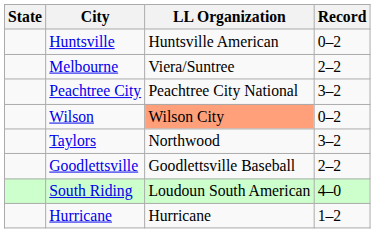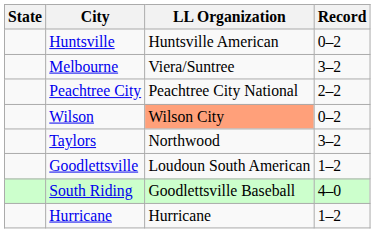 <table class="wikitable">
 <tr>
 <th>State</th>
 <th>City</th>
 <th>LL Organization</th>
 <th>Record</th>
 </tr>
 <tr>
 <td><strong></strong></td>
 <td><a href='#'>Huntsville</a></td>
 <td>Huntsville American</td>
 <td>0–2</td>
 </tr>
 <tr>
 <td><strong></strong></td>
 <td><a href='#'>Melbourne</a></td>
 <td>Viera/Suntree</td>
-<td>2–2</td>
+<td>3–2</td>
 </tr>
 <tr>
 <td><strong></strong></td>
 <td><a href='#'>Peachtree City</a></td>
 <td>Peachtree City National</td>
-<td>3–2</td>
+<td>2–2</td>
 </tr>
 <tr>
 <td><strong></strong></td>
 <td><a href='#'>Wilson</a></td>
 <td style="background: lightsalmon;">Wilson City</td>
 <td>0–2</td>
 </tr>
 <tr>
 <td><strong></strong></td>
 <td><a href='#'>Taylors</a></td>
 <td>Northwood</td>
 <td>3–2</td>
 </tr>
 <tr>
 <td><strong></strong></td>
 <td><a href='#'>Goodlettsville</a></td>
-<td>Goodlettsville Baseball</td>
-<td>2–2</td>
+<td>Loudoun South American</td>
+<td>1–2</td>
 </tr>
 <tr bgcolor="ccffcc">
 <td><strong></strong></td>
 <td><a href='#'>South Riding</a></td>
-<td>Loudoun South American</td>
+<td>Goodlettsville Baseball</td>
 <td>4–0</td>
 </tr>
 <tr>
 <td><strong></strong></td>
 <td><a href='#'>Hurricane</a></td>
 <td>Hurricane</td>
 <td>1–2</td>
 </tr>
 </table>
